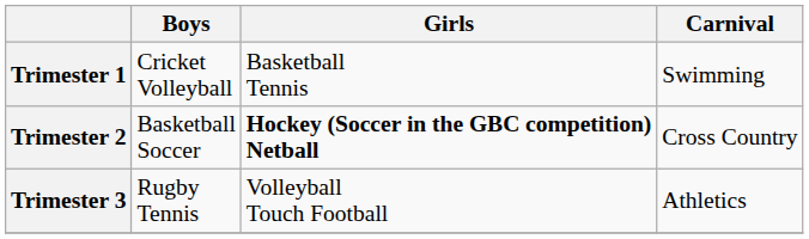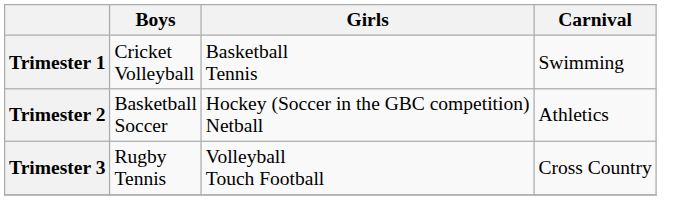 <table class="wikitable">
 <tr>
 <th></th>
 <th>Boys</th>
 <th>Girls</th>
 <th>Carnival</th>
 </tr>
 <tr>
 <th>Trimester 1</th>
 <td>Cricket<br>Volleyball</td>
 <td>Basketball<br>Tennis</td>
 <td>Swimming</td>
 </tr>
 <tr>
 <th>Trimester 2</th>
 <td>Basketball<br>Soccer</td>
-<td><strong>Hockey (Soccer in the GBC competition)<br>Netball</strong></td>
-<td>Cross Country</td>
+<td>Hockey (Soccer in the GBC competition)<br>Netball</td>
+<td>Athletics</td>
 </tr>
 <tr>
 <th>Trimester 3</th>
 <td>Rugby<br>Tennis</td>
 <td>Volleyball<br>Touch Football</td>
-<td>Athletics</td>
+<td>Cross Country</td>
 </tr>
 <tr>
 </tr>
 </table>
